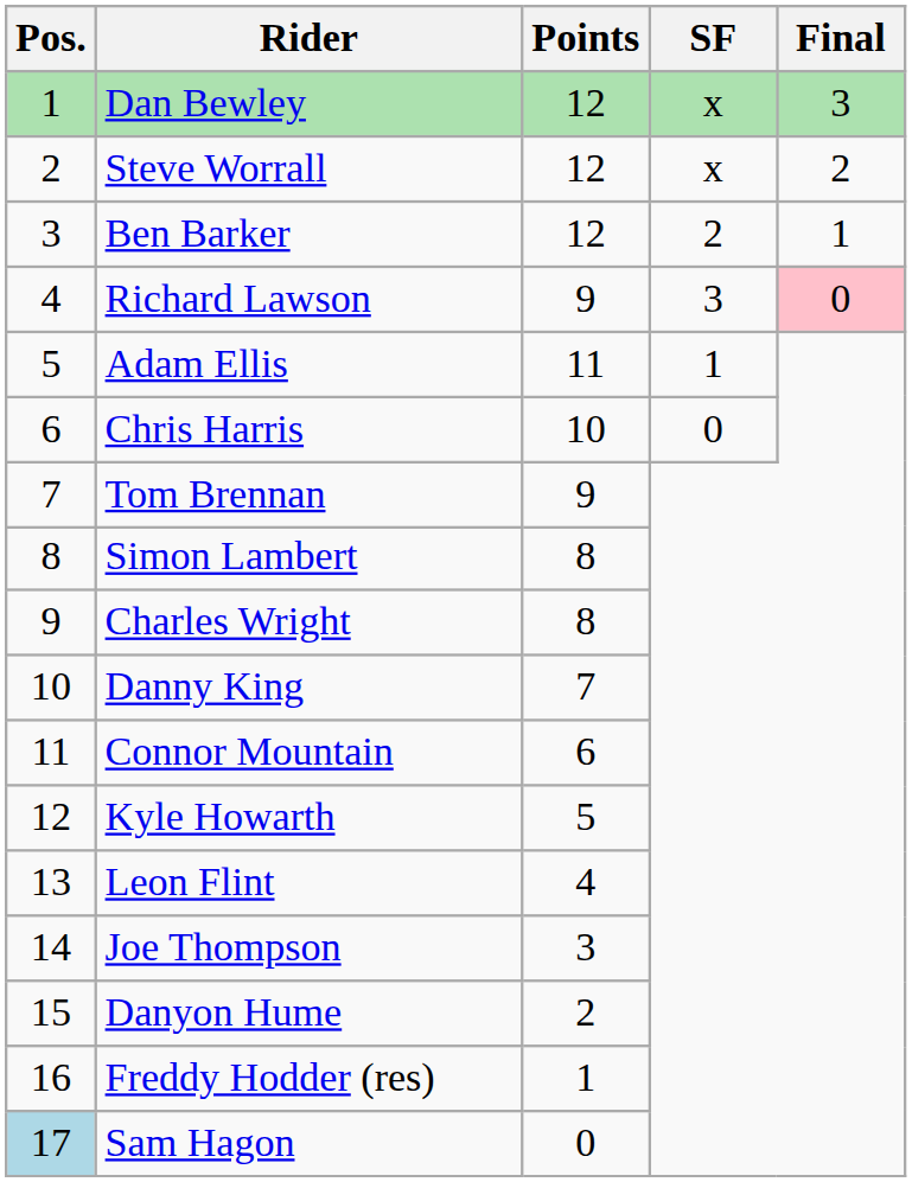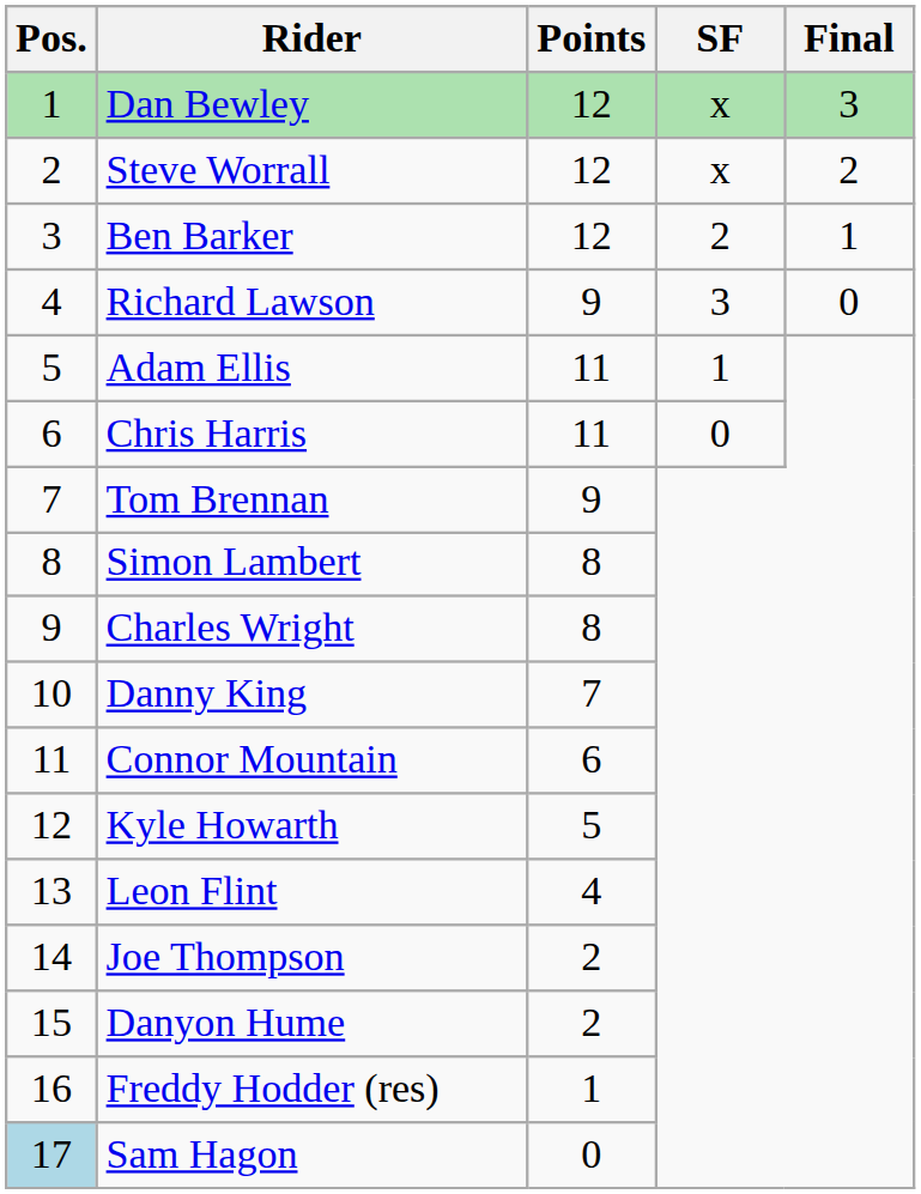 <table class=wikitable style="font-size:93%;">
 <tr>
 <th width=25px>Pos.</th>
 <th width=150px>Rider</th>
 <th width=40px>Points</th>
 <th width=40px>SF</th>
 <th width=40px>Final</th>
 </tr>
 <tr align=center  style="background:#ACE1AF;">
 <td>1</td>
 <td align=left><a href='#'>Dan Bewley</a></td>
 <td>12</td>
 <td>x</td>
 <td>3</td>
 </tr>
 <tr align=center>
 <td>2</td>
 <td align=left><a href='#'>Steve Worrall</a></td>
 <td>12</td>
 <td>x</td>
 <td>2</td>
 </tr>
 <tr align=center>
 <td>3</td>
 <td align=left><a href='#'>Ben Barker</a></td>
 <td>12</td>
 <td>2</td>
 <td>1</td>
 </tr>
 <tr align=center>
 <td>4</td>
 <td align=left><a href='#'>Richard Lawson</a></td>
 <td>9</td>
 <td>3</td>
-<td style="background: pink;">0</td>
+<td>0</td>
 </tr>
 <tr align=center>
 <td>5</td>
 <td align=left><a href='#'>Adam Ellis</a></td>
 <td>11</td>
 <td>1</td>
 </tr>
 <tr align=center>
 <td>6</td>
 <td align=left><a href='#'>Chris Harris</a></td>
-<td>10</td>
+<td>11</td>
 <td>0</td>
 </tr>
 <tr align=center>
 <td>7</td>
 <td align=left><a href='#'>Tom Brennan</a></td>
 <td>9</td>
 </tr>
 <tr align=center>
 <td>8</td>
 <td align=left><a href='#'>Simon Lambert</a></td>
 <td>8</td>
 </tr>
 <tr align=center>
 <td>9</td>
 <td align=left><a href='#'>Charles Wright</a></td>
 <td>8</td>
 </tr>
 <tr align=center>
 <td>10</td>
 <td align=left><a href='#'>Danny King</a></td>
 <td>7</td>
 </tr>
 <tr align=center>
 <td>11</td>
 <td align=left><a href='#'>Connor Mountain</a></td>
 <td>6</td>
 </tr>
 <tr align=center>
 <td>12</td>
 <td align=left><a href='#'>Kyle Howarth</a></td>
 <td>5</td>
 </tr>
 <tr align=center>
 <td>13</td>
 <td align=left><a href='#'>Leon Flint</a></td>
 <td>4</td>
 </tr>
 <tr align=center>
 <td>14</td>
 <td align=left><a href='#'>Joe Thompson</a></td>
-<td>3</td>
+<td>2</td>
 </tr>
 <tr align=center>
 <td>15</td>
 <td align=left><a href='#'>Danyon Hume</a></td>
 <td>2</td>
 </tr>
 <tr align=center>
 <td>16</td>
 <td align=left><a href='#'>Freddy Hodder</a> (res)</td>
 <td>1</td>
 </tr>
 <tr align=center>
 <td style="background: lightblue;">17</td>
 <td align=left><a href='#'>Sam Hagon</a></td>
 <td>0</td>
 </tr>
 </table>
